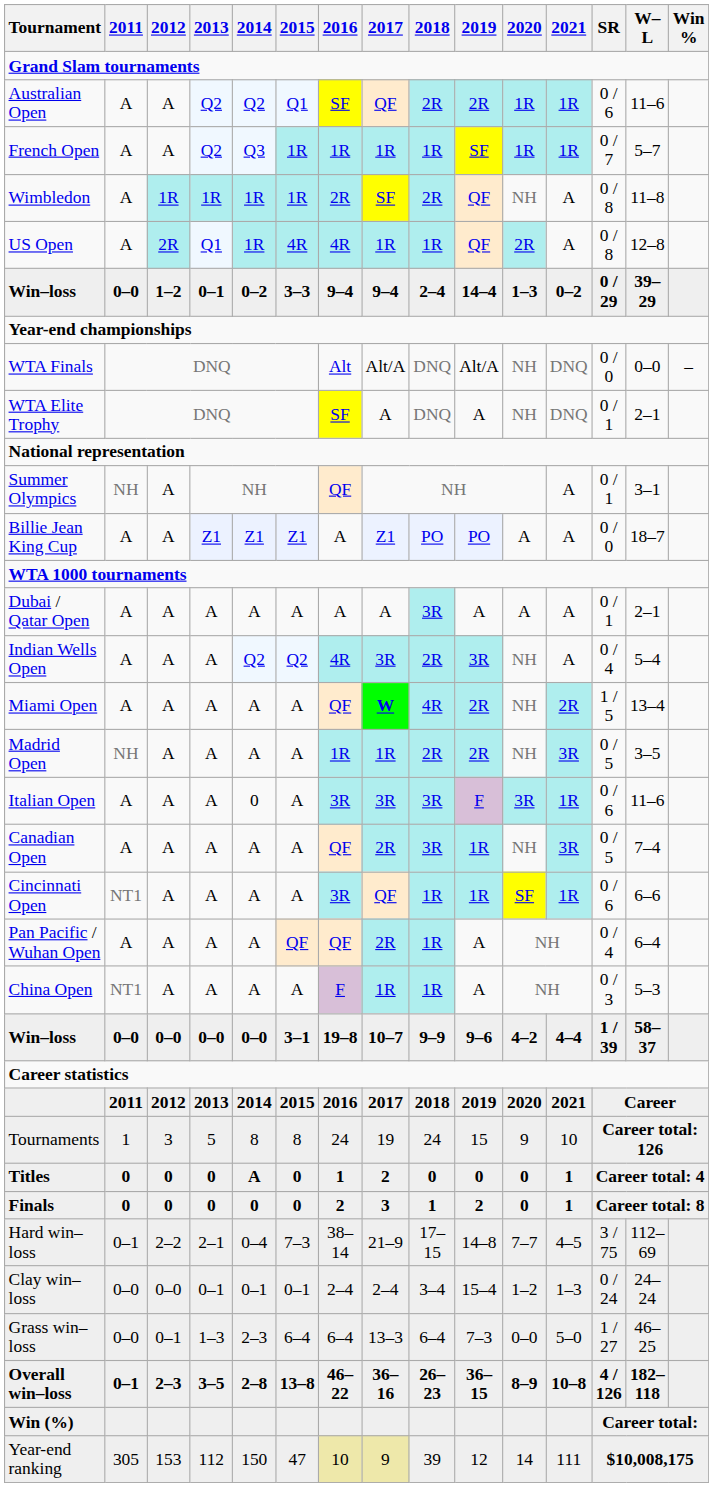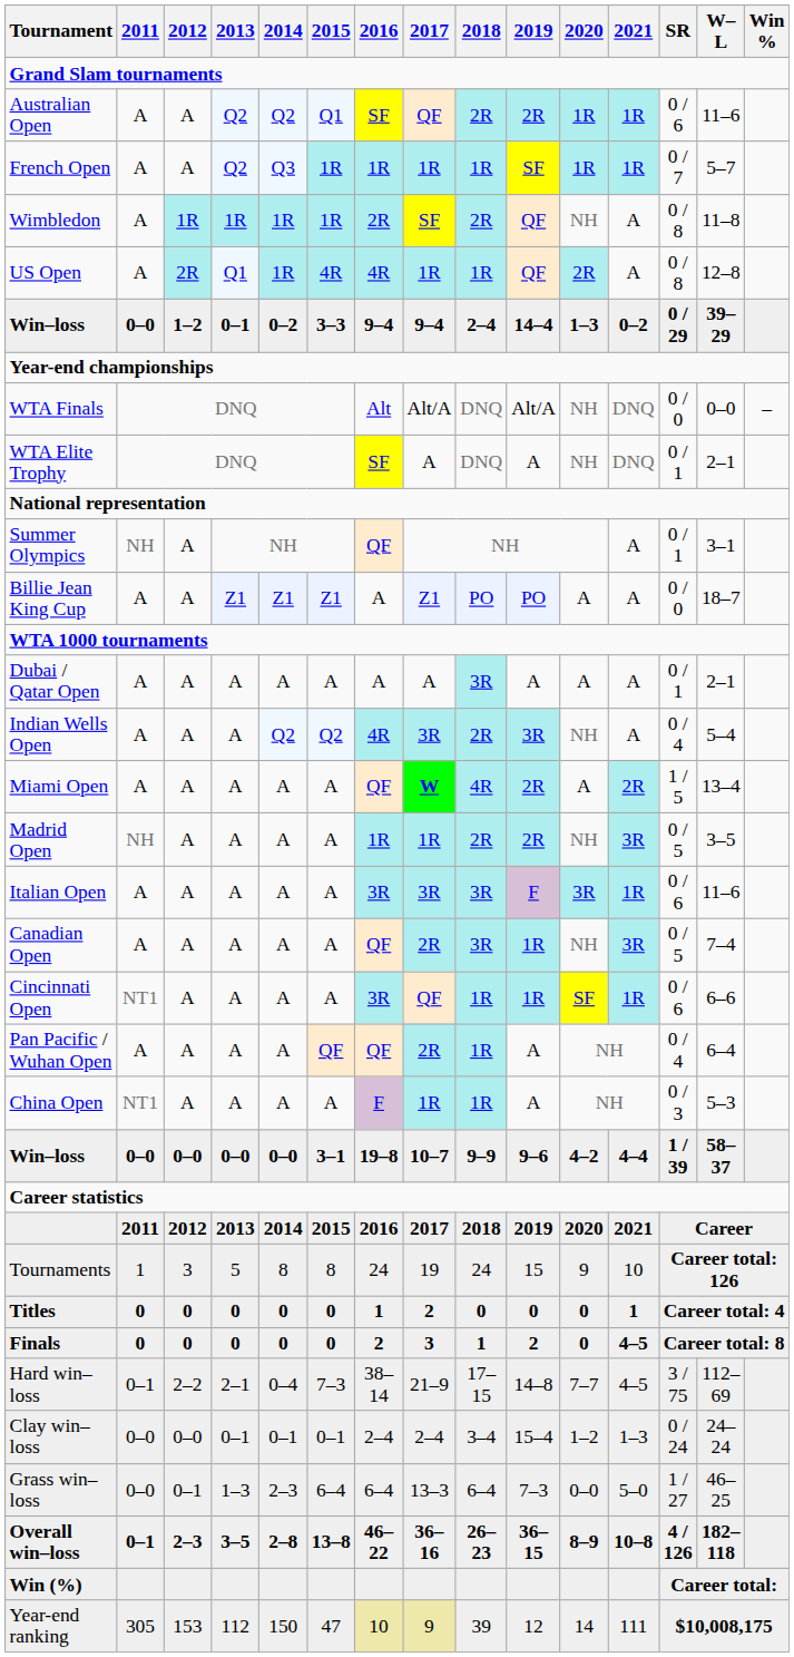 <table class=wikitable style=text-align:center>
 <tr>
 <th>Tournament</th>
 <th><a href='#'>2011</a></th>
 <th><a href='#'>2012</a></th>
 <th><a href='#'>2013</a></th>
 <th><a href='#'>2014</a></th>
 <th><a href='#'>2015</a></th>
 <th><a href='#'>2016</a></th>
 <th><a href='#'>2017</a></th>
 <th><a href='#'>2018</a></th>
 <th><a href='#'>2019</a></th>
 <th><a href='#'>2020</a></th>
 <th><a href='#'>2021</a></th>
 <th>SR</th>
 <th>W–L</th>
 <th>Win %</th>
 </tr>
 <tr>
 <td colspan="15" align="left"><strong><a href='#'>Grand Slam tournaments</a></strong></td>
 </tr>
 <tr>
 <td align="left"><a href='#'>Australian Open</a></td>
 <td>A</td>
 <td>A</td>
 <td bgcolor=f0f8ff><a href='#'>Q2</a></td>
 <td bgcolor=f0f8ff><a href='#'>Q2</a></td>
 <td bgcolor=f0f8ff><a href='#'>Q1</a></td>
 <td bgcolor="yellow"><a href='#'>SF</a></td>
 <td bgcolor="ffebcd"><a href='#'>QF</a></td>
 <td bgcolor="#afeeee"><a href='#'>2R</a></td>
 <td bgcolor="#afeeee"><a href='#'>2R</a></td>
 <td bgcolor="#afeeee"><a href='#'>1R</a></td>
 <td bgcolor="#afeeee"><a href='#'>1R</a></td>
 <td>0 / 6</td>
 <td>11–6</td>
 <td></td>
 </tr>
 <tr>
 <td align="left"><a href='#'>French Open</a></td>
 <td>A</td>
 <td>A</td>
 <td bgcolor=f0f8ff><a href='#'>Q2</a></td>
 <td bgcolor=f0f8ff><a href='#'>Q3</a></td>
 <td bgcolor="#afeeee"><a href='#'>1R</a></td>
 <td bgcolor="#afeeee"><a href='#'>1R</a></td>
 <td bgcolor="#afeeee"><a href='#'>1R</a></td>
 <td bgcolor="#afeeee"><a href='#'>1R</a></td>
 <td bgcolor="yellow"><a href='#'>SF</a></td>
 <td bgcolor="#afeeee"><a href='#'>1R</a></td>
 <td bgcolor="#afeeee"><a href='#'>1R</a></td>
 <td>0 / 7</td>
 <td>5–7</td>
 <td></td>
 </tr>
 <tr>
 <td align="left"><a href='#'>Wimbledon</a></td>
 <td>A</td>
 <td bgcolor="#afeeee"><a href='#'>1R</a></td>
 <td bgcolor="#afeeee"><a href='#'>1R</a></td>
 <td bgcolor="#afeeee"><a href='#'>1R</a></td>
 <td bgcolor="#afeeee"><a href='#'>1R</a></td>
 <td bgcolor="#afeeee"><a href='#'>2R</a></td>
 <td bgcolor="yellow"><a href='#'>SF</a></td>
 <td bgcolor="#afeeee"><a href='#'>2R</a></td>
 <td bgcolor="#ffebcd"><a href='#'>QF</a></td>
 <td style="color:#767676">NH</td>
 <td>A</td>
 <td>0 / 8</td>
 <td>11–8</td>
 <td></td>
 </tr>
 <tr>
 <td align="left"><a href='#'>US Open</a></td>
 <td>A</td>
 <td bgcolor="#afeeee"><a href='#'>2R</a></td>
 <td bgcolor=f0f8ff><a href='#'>Q1</a></td>
 <td bgcolor="#afeeee"><a href='#'>1R</a></td>
 <td bgcolor="#afeeee"><a href='#'>4R</a></td>
 <td bgcolor="#afeeee"><a href='#'>4R</a></td>
 <td bgcolor="#afeeee"><a href='#'>1R</a></td>
 <td bgcolor="#afeeee"><a href='#'>1R</a></td>
 <td bgcolor="#ffebcd"><a href='#'>QF</a></td>
 <td bgcolor="#afeeee"><a href='#'>2R</a></td>
 <td>A</td>
 <td>0 / 8</td>
 <td>12–8</td>
 <td></td>
 </tr>
 <tr style="background:#efefef;font-weight:bold">
 <td style="text-align:left">Win–loss</td>
 <td>0–0</td>
 <td>1–2</td>
 <td>0–1</td>
 <td>0–2</td>
 <td>3–3</td>
 <td>9–4</td>
 <td>9–4</td>
 <td>2–4</td>
 <td>14–4</td>
 <td>1–3</td>
 <td>0–2</td>
 <td>0 / 29</td>
 <td>39–29</td>
 <td></td>
 </tr>
 <tr>
 <td colspan="15" align="left"><strong>Year-end championships</strong></td>
 </tr>
 <tr>
 <td align="left"><a href='#'>WTA Finals</a></td>
 <td colspan="5" style=color:#767676>DNQ</td>
 <td><a href='#'>Alt</a></td>
 <td>Alt/A</td>
 <td style=color:#767676>DNQ</td>
 <td>Alt/A</td>
 <td style="color:#767676">NH</td>
 <td style=color:#767676>DNQ</td>
 <td>0 / 0</td>
 <td>0–0</td>
 <td>–</td>
 </tr>
 <tr>
 <td align="left"><a href='#'>WTA Elite Trophy</a></td>
 <td colspan="5" style=color:#767676>DNQ</td>
 <td bgcolor="yellow"><a href='#'>SF</a></td>
 <td>A</td>
 <td style=color:#767676>DNQ</td>
 <td>A</td>
 <td style="color:#767676">NH</td>
 <td style=color:#767676>DNQ</td>
 <td>0 / 1</td>
 <td>2–1</td>
 <td></td>
 </tr>
 <tr>
 <td colspan="15" style="text-align:left"><strong>National representation</strong></td>
 </tr>
 <tr>
 <td align="left"><a href='#'>Summer Olympics</a></td>
 <td style="color:#767676">NH</td>
 <td>A</td>
 <td colspan="3" style="color:#767676">NH</td>
 <td bgcolor="#ffebcd"><a href='#'>QF</a></td>
 <td colspan="4" style="color:#767676">NH</td>
 <td>A</td>
 <td>0 / 1</td>
 <td>3–1</td>
 <td></td>
 </tr>
 <tr>
 <td align="left"><a href='#'>Billie Jean King Cup</a></td>
 <td>A</td>
 <td>A</td>
 <td bgcolor="ecf2ff"><a href='#'>Z1</a></td>
 <td bgcolor="ecf2ff"><a href='#'>Z1</a></td>
 <td bgcolor="ecf2ff"><a href='#'>Z1</a></td>
 <td>A</td>
 <td bgcolor="ecf2ff"><a href='#'>Z1</a></td>
 <td bgcolor="ecf2ff"><a href='#'>PO</a></td>
 <td bgcolor="ecf2ff"><a href='#'>PO</a></td>
 <td>A</td>
 <td>A</td>
 <td>0 / 0</td>
 <td>18–7</td>
 <td></td>
 </tr>
 <tr>
 <td colspan="15" style="text-align:left"><strong><a href='#'>WTA 1000 tournaments</a></strong></td>
 </tr>
 <tr>
 <td align="left"><a href='#'>Dubai</a> / <a href='#'>Qatar Open</a></td>
 <td>A</td>
 <td>A</td>
 <td>A</td>
 <td>A</td>
 <td>A</td>
 <td>A</td>
 <td>A</td>
 <td bgcolor="afeeee"><a href='#'>3R</a></td>
 <td>A</td>
 <td>A</td>
 <td>A</td>
 <td>0 / 1</td>
 <td>2–1</td>
 <td></td>
 </tr>
 <tr>
 <td align="left"><a href='#'>Indian Wells Open</a></td>
 <td>A</td>
 <td>A</td>
 <td>A</td>
 <td bgcolor=f0f8ff><a href='#'>Q2</a></td>
 <td bgcolor=f0f8ff><a href='#'>Q2</a></td>
 <td bgcolor="afeeee"><a href='#'>4R</a></td>
 <td bgcolor="afeeee"><a href='#'>3R</a></td>
 <td bgcolor="#afeeee"><a href='#'>2R</a></td>
 <td bgcolor="#afeeee"><a href='#'>3R</a></td>
 <td style="color:#767676">NH</td>
 <td>A</td>
 <td>0 / 4</td>
 <td>5–4</td>
 <td></td>
 </tr>
 <tr>
 <td align="left"><a href='#'>Miami Open</a></td>
 <td>A</td>
 <td>A</td>
 <td>A</td>
 <td>A</td>
 <td>A</td>
 <td bgcolor="ffebcd"><a href='#'>QF</a></td>
 <td bgcolor="lime"><a href='#'><strong>W</strong></a></td>
 <td bgcolor="afeeee"><a href='#'>4R</a></td>
 <td bgcolor="afeeee"><a href='#'>2R</a></td>
-<td style="color:#767676">NH</td>
+<td>A</td>
 <td bgcolor="AFEEEE"><a href='#'>2R</a></td>
 <td>1 / 5</td>
 <td>13–4</td>
 <td></td>
 </tr>
 <tr>
 <td align="left"><a href='#'>Madrid Open</a></td>
 <td style="color:#767676">NH</td>
 <td>A</td>
 <td>A</td>
 <td>A</td>
 <td>A</td>
 <td bgcolor="AFEEEE"><a href='#'>1R</a></td>
 <td bgcolor="AFEEEE"><a href='#'>1R</a></td>
 <td bgcolor="AFEEEE"><a href='#'>2R</a></td>
 <td bgcolor="AFEEEE"><a href='#'>2R</a></td>
 <td style="color:#767676">NH</td>
 <td bgcolor="afeeee"><a href='#'>3R</a></td>
 <td>0 / 5</td>
 <td>3–5</td>
 <td></td>
 </tr>
 <tr>
 <td align="left"><a href='#'>Italian Open</a></td>
 <td>A</td>
 <td>A</td>
 <td>A</td>
-<td>0</td>
+<td>A</td>
 <td>A</td>
 <td bgcolor="afeeee"><a href='#'>3R</a></td>
 <td bgcolor="afeeee"><a href='#'>3R</a></td>
 <td bgcolor="afeeee"><a href='#'>3R</a></td>
 <td bgcolor="thistle"><a href='#'>F</a></td>
 <td bgcolor="afeeee"><a href='#'>3R</a></td>
 <td bgcolor="afeeee"><a href='#'>1R</a></td>
 <td>0 / 6</td>
 <td>11–6</td>
 <td></td>
 </tr>
 <tr>
 <td align="left"><a href='#'>Canadian Open</a></td>
 <td>A</td>
 <td>A</td>
 <td>A</td>
 <td>A</td>
 <td>A</td>
 <td bgcolor="ffebcd"><a href='#'>QF</a></td>
 <td bgcolor="afeeee"><a href='#'>2R</a></td>
 <td bgcolor="afeeee"><a href='#'>3R</a></td>
 <td bgcolor="afeeee"><a href='#'>1R</a></td>
 <td style="color:#767676">NH</td>
 <td bgcolor="afeeee"><a href='#'>3R</a></td>
 <td>0 / 5</td>
 <td>7–4</td>
 <td></td>
 </tr>
 <tr>
 <td align="left"><a href='#'>Cincinnati Open</a></td>
 <td style="color:#767676">NT1</td>
 <td>A</td>
 <td>A</td>
 <td>A</td>
 <td>A</td>
 <td bgcolor="afeeee"><a href='#'>3R</a></td>
 <td bgcolor="ffebcd"><a href='#'>QF</a></td>
 <td bgcolor="afeeee"><a href='#'>1R</a></td>
 <td bgcolor="afeeee"><a href='#'>1R</a></td>
 <td style="background:yellow"><a href='#'>SF</a></td>
 <td bgcolor="afeeee"><a href='#'>1R</a></td>
 <td>0 / 6</td>
 <td>6–6</td>
 <td></td>
 </tr>
 <tr>
 <td align="left"><a href='#'>Pan Pacific</a> / <a href='#'>Wuhan Open</a></td>
 <td>A</td>
 <td>A</td>
 <td>A</td>
 <td>A</td>
 <td bgcolor="ffebcd"><a href='#'>QF</a></td>
 <td bgcolor="ffebcd"><a href='#'>QF</a></td>
 <td bgcolor="afeeee"><a href='#'>2R</a></td>
 <td bgcolor="afeeee"><a href='#'>1R</a></td>
 <td>A</td>
 <td colspan="2" style="color:#767676">NH</td>
 <td>0 / 4</td>
 <td>6–4</td>
 <td></td>
 </tr>
 <tr>
 <td align="left"><a href='#'>China Open</a></td>
 <td style="color:#767676">NT1</td>
 <td>A</td>
 <td>A</td>
 <td>A</td>
 <td>A</td>
 <td bgcolor="thistle"><a href='#'>F</a></td>
 <td bgcolor="afeeee"><a href='#'>1R</a></td>
 <td bgcolor="afeeee"><a href='#'>1R</a></td>
 <td>A</td>
 <td colspan="2" style="color:#767676">NH</td>
 <td>0 / 3</td>
 <td>5–3</td>
 <td></td>
 </tr>
 <tr style="background-color:#efefef;font-weight:bold">
 <td align=left>Win–loss</td>
 <td>0–0</td>
 <td>0–0</td>
 <td>0–0</td>
 <td>0–0</td>
 <td>3–1</td>
 <td>19–8</td>
 <td>10–7</td>
 <td>9–9</td>
 <td>9–6</td>
 <td>4–2</td>
 <td>4–4</td>
 <td>1 / 39</td>
 <td>58–37</td>
 <td></td>
 </tr>
 <tr>
 <td colspan="15" align="left"><strong>Career statistics</strong></td>
 </tr>
 <tr style="background-color:#efefef;font-weight:bold">
 <td></td>
 <td>2011</td>
 <td>2012</td>
 <td>2013</td>
 <td>2014</td>
 <td>2015</td>
 <td>2016</td>
 <td>2017</td>
 <td>2018</td>
 <td>2019</td>
 <td>2020</td>
 <td>2021</td>
 <td colspan="3">Career</td>
 </tr>
 <tr style="background-color:#efefef">
 <td align="left">Tournaments</td>
 <td>1</td>
 <td>3</td>
 <td>5</td>
 <td>8</td>
 <td>8</td>
 <td>24</td>
 <td>19</td>
 <td>24</td>
 <td>15</td>
 <td>9</td>
 <td>10</td>
 <td colspan="3"><strong>Career total: 126</strong></td>
 </tr>
 <tr style="background-color:#efefef;font-weight:bold">
 <td style="text-align:left">Titles</td>
 <td>0</td>
 <td>0</td>
 <td>0</td>
-<td>A</td>
+<td>0</td>
 <td>0</td>
 <td>1</td>
 <td>2</td>
 <td>0</td>
 <td>0</td>
 <td>0</td>
 <td>1</td>
 <td colspan="3">Career total: 4</td>
 </tr>
 <tr style="background-color:#efefef;font-weight:bold">
 <td align="left">Finals</td>
 <td>0</td>
 <td>0</td>
 <td>0</td>
 <td>0</td>
 <td>0</td>
 <td>2</td>
 <td>3</td>
 <td>1</td>
 <td>2</td>
 <td>0</td>
-<td>1</td>
+<td>4–5</td>
 <td colspan="3">Career total: 8</td>
 </tr>
 <tr style="background-color:#efefef">
 <td align="left">Hard win–loss</td>
 <td>0–1</td>
 <td>2–2</td>
 <td>2–1</td>
 <td>0–4</td>
 <td>7–3</td>
 <td>38–14</td>
 <td>21–9</td>
 <td>17–15</td>
 <td>14–8</td>
 <td>7–7</td>
 <td>4–5</td>
 <td>3 / 75</td>
 <td>112–69</td>
 <td></td>
 </tr>
 <tr style="background-color:#efefef">
 <td align="left">Clay win–loss</td>
 <td>0–0</td>
 <td>0–0</td>
 <td>0–1</td>
 <td>0–1</td>
 <td>0–1</td>
 <td>2–4</td>
 <td>2–4</td>
 <td>3–4</td>
 <td>15–4</td>
 <td>1–2</td>
 <td>1–3</td>
 <td>0 / 24</td>
 <td>24–24</td>
 <td></td>
 </tr>
 <tr style="background-color:#efefef">
 <td align="left">Grass win–loss</td>
 <td>0–0</td>
 <td>0–1</td>
 <td>1–3</td>
 <td>2–3</td>
 <td>6–4</td>
 <td>6–4</td>
 <td>13–3</td>
 <td>6–4</td>
 <td>7–3</td>
 <td>0–0</td>
 <td>5–0</td>
 <td>1 / 27</td>
 <td>46–25</td>
 <td></td>
 </tr>
 <tr style="background-color:#efefef;font-weight:bold">
 <td style="text-align:left">Overall win–loss</td>
 <td>0–1</td>
 <td>2–3</td>
 <td>3–5</td>
 <td>2–8</td>
 <td>13–8</td>
 <td>46–22</td>
 <td>36–16</td>
 <td>26–23</td>
 <td>36–15</td>
 <td>8–9</td>
 <td>10–8</td>
 <td>4 / 126</td>
 <td>182–118</td>
 <td></td>
 </tr>
 <tr style="background-color:#efefef;font-weight:bold">
 <td align="left">Win (%)</td>
 <td></td>
 <td></td>
 <td></td>
 <td></td>
 <td></td>
 <td></td>
 <td></td>
 <td></td>
 <td></td>
 <td></td>
 <td></td>
 <td colspan="3">Career total: </td>
 </tr>
 <tr style="background-color:#efefef">
 <td align="left">Year-end ranking</td>
 <td>305</td>
 <td>153</td>
 <td>112</td>
 <td>150</td>
 <td>47</td>
 <td bgcolor="eee8aa">10</td>
 <td bgcolor="eee8aa">9</td>
 <td>39</td>
 <td>12</td>
 <td>14</td>
 <td>111</td>
 <td colspan="3"><strong>$10,008,175</strong></td>
 </tr>
 </table>
